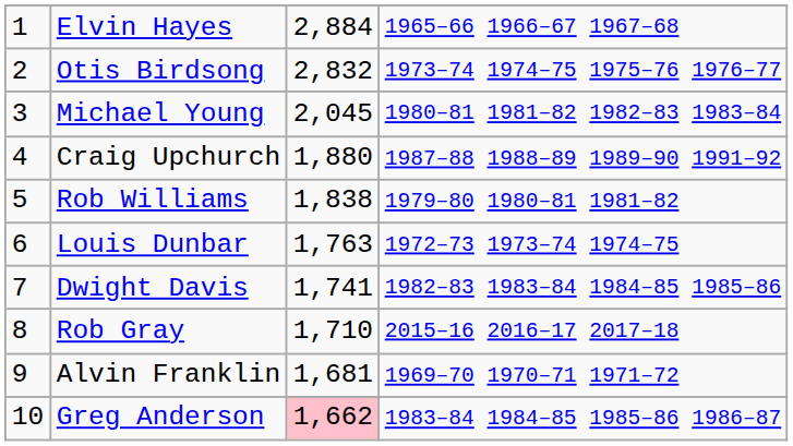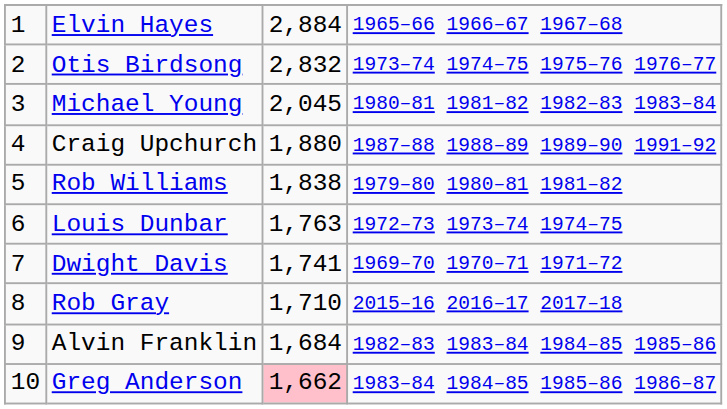 <table class="wikitable">
 <tr>
 </tr>
 <tr>
 <td>1</td>
 <td><a href='#'>Elvin Hayes</a></td>
 <td>2,884</td>
 <td style="font-size:80%;"><a href='#'>1965–66</a> <a href='#'>1966–67</a> <a href='#'>1967–68</a></td>
 </tr>
 <tr>
 <td>2</td>
 <td><a href='#'>Otis Birdsong</a></td>
 <td>2,832</td>
 <td style="font-size:80%;"><a href='#'>1973–74</a> <a href='#'>1974–75</a> <a href='#'>1975–76</a> <a href='#'>1976–77</a></td>
 </tr>
 <tr>
 <td>3</td>
 <td><a href='#'>Michael Young</a></td>
 <td>2,045</td>
 <td style="font-size:80%;"><a href='#'>1980–81</a> <a href='#'>1981–82</a> <a href='#'>1982–83</a> <a href='#'>1983–84</a></td>
 </tr>
 <tr>
 <td>4</td>
 <td>Craig Upchurch</td>
 <td>1,880</td>
 <td style="font-size:80%;"><a href='#'>1987–88</a> <a href='#'>1988–89</a> <a href='#'>1989–90</a> <a href='#'>1991–92</a></td>
 </tr>
 <tr>
 <td>5</td>
 <td><a href='#'>Rob Williams</a></td>
 <td>1,838</td>
 <td style="font-size:80%;"><a href='#'>1979–80</a> <a href='#'>1980–81</a> <a href='#'>1981–82</a></td>
 </tr>
 <tr>
 <td>6</td>
 <td><a href='#'>Louis Dunbar</a></td>
 <td>1,763</td>
 <td style="font-size:80%;"><a href='#'>1972–73</a> <a href='#'>1973–74</a> <a href='#'>1974–75</a></td>
 </tr>
 <tr>
 <td>7</td>
 <td><a href='#'>Dwight Davis</a></td>
 <td>1,741</td>
-<td style="font-size:80%;"><a href='#'>1982–83</a> <a href='#'>1983–84</a> <a href='#'>1984–85</a> <a href='#'>1985–86</a></td>
+<td style="font-size:80%;"><a href='#'>1969–70</a> <a href='#'>1970–71</a> <a href='#'>1971–72</a></td>
 </tr>
 <tr>
 <td>8</td>
 <td><a href='#'>Rob Gray</a></td>
 <td>1,710</td>
 <td style="font-size:80%;"><a href='#'>2015–16</a> <a href='#'>2016–17</a> <a href='#'>2017–18</a></td>
 </tr>
 <tr>
 <td>9</td>
 <td>Alvin Franklin</td>
-<td>1,681</td>
-<td style="font-size:80%;"><a href='#'>1969–70</a> <a href='#'>1970–71</a> <a href='#'>1971–72</a></td>
+<td>1,684</td>
+<td style="font-size:80%;"><a href='#'>1982–83</a> <a href='#'>1983–84</a> <a href='#'>1984–85</a> <a href='#'>1985–86</a></td>
 </tr>
 <tr>
 <td>10</td>
 <td><a href='#'>Greg Anderson</a></td>
 <td style="background: pink;">1,662</td>
 <td style="font-size:80%;"><a href='#'>1983–84</a> <a href='#'>1984–85</a> <a href='#'>1985–86</a> <a href='#'>1986–87</a></td>
 </tr>
 </table>
